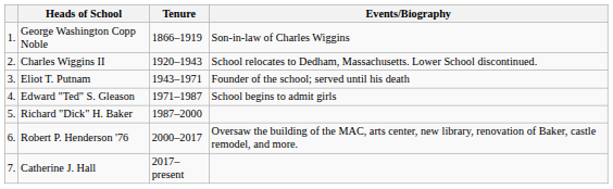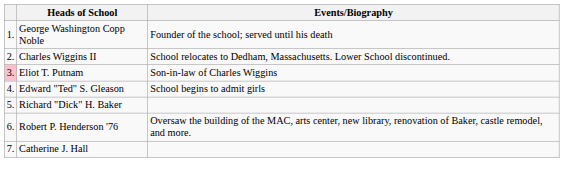 <table class="wikitable">
 <tr>
 <th align="left"></th>
 <th align="left">Heads of School</th>
-<th align="left">Tenure</th>
 <th align="left">Events/Biography</th>
 </tr>
 <tr>
 <td>1.</td>
 <td>George Washington Copp Noble</td>
-<td>1866–1919</td>
-<td>Son-in-law of Charles Wiggins</td>
+<td>Founder of the school; served until his death</td>
 </tr>
 <tr>
 <td>2.</td>
 <td>Charles Wiggins II</td>
-<td>1920–1943</td>
 <td>School relocates to Dedham, Massachusetts. Lower School discontinued.</td>
 </tr>
 <tr>
-<td>3.</td>
+<td style="background: pink;">3.</td>
 <td>Eliot T. Putnam</td>
-<td>1943–1971</td>
-<td>Founder of the school; served until his death</td>
+<td>Son-in-law of Charles Wiggins</td>
 </tr>
 <tr>
 <td>4.</td>
 <td>Edward "Ted" S. Gleason</td>
-<td>1971–1987</td>
 <td>School begins to admit girls</td>
 </tr>
 <tr>
 <td>5.</td>
 <td>Richard "Dick" H. Baker</td>
-<td>1987–2000</td>
 <td></td>
 </tr>
 <tr>
 <td>6.</td>
 <td>Robert P. Henderson '76</td>
-<td>2000–2017</td>
 <td>Oversaw the building of the MAC, arts center, new library, renovation of Baker, castle remodel, and more.</td>
 </tr>
 <tr>
 <td>7.</td>
 <td>Catherine J. Hall</td>
-<td>2017–present</td>
 <td></td>
 </tr>
 </table>
